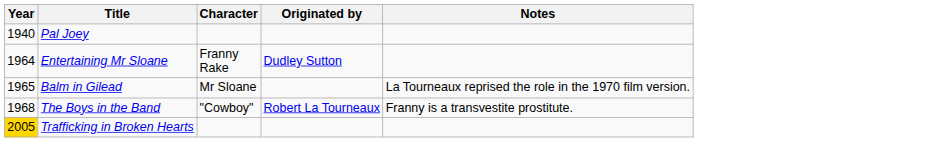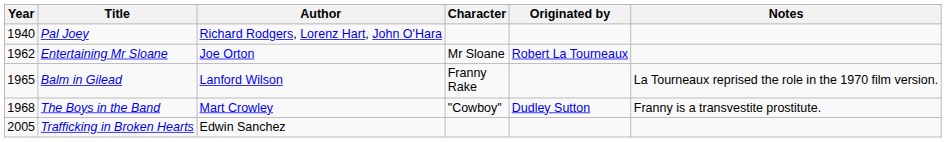 <table class="wikitable">
 <tr>
 <th>Year</th>
 <th>Title</th>
+<th>Author</th>
 <th>Character</th>
 <th>Originated by</th>
 <th>Notes</th>
 </tr>
 <tr>
 <td>1940</td>
 <td><em><a href='#'>Pal Joey</a></em></td>
+<td><a href='#'>Richard Rodgers</a>, <a href='#'>Lorenz Hart</a>, <a href='#'>John O'Hara</a></td>
 <td></td>
 <td></td>
 <td></td>
 </tr>
 <tr>
-<td>1964</td>
+<td>1962</td>
 <td><em><a href='#'>Entertaining Mr Sloane</a></em></td>
-<td>Franny <br> Rake</td>
-<td><a href='#'>Dudley Sutton</a></td>
+<td><a href='#'>Joe Orton</a></td>
+<td>Mr Sloane</td>
+<td><a href='#'>Robert La Tourneaux</a></td>
 <td></td>
 </tr>
 <tr>
 <td>1965</td>
 <td><em><a href='#'>Balm in Gilead</a></em></td>
-<td>Mr Sloane</td>
+<td><a href='#'>Lanford Wilson</a></td>
+<td>Franny <br> Rake</td>
 <td></td>
 <td>La Tourneaux reprised the role in the 1970 film version.</td>
 </tr>
 <tr>
 <td>1968</td>
 <td><em><a href='#'>The Boys in the Band</a></em></td>
+<td><a href='#'>Mart Crowley</a></td>
 <td>"Cowboy"</td>
-<td><a href='#'>Robert La Tourneaux</a></td>
+<td><a href='#'>Dudley Sutton</a></td>
 <td>Franny is a transvestite prostitute.</td>
 </tr>
 <tr>
-<td style="background: gold;">2005</td>
+<td>2005</td>
 <td><em><a href='#'>Trafficking in Broken Hearts</a></em></td>
+<td>Edwin Sanchez</td>
 <td></td>
 <td></td>
 <td></td>
 </tr>
 </table>
